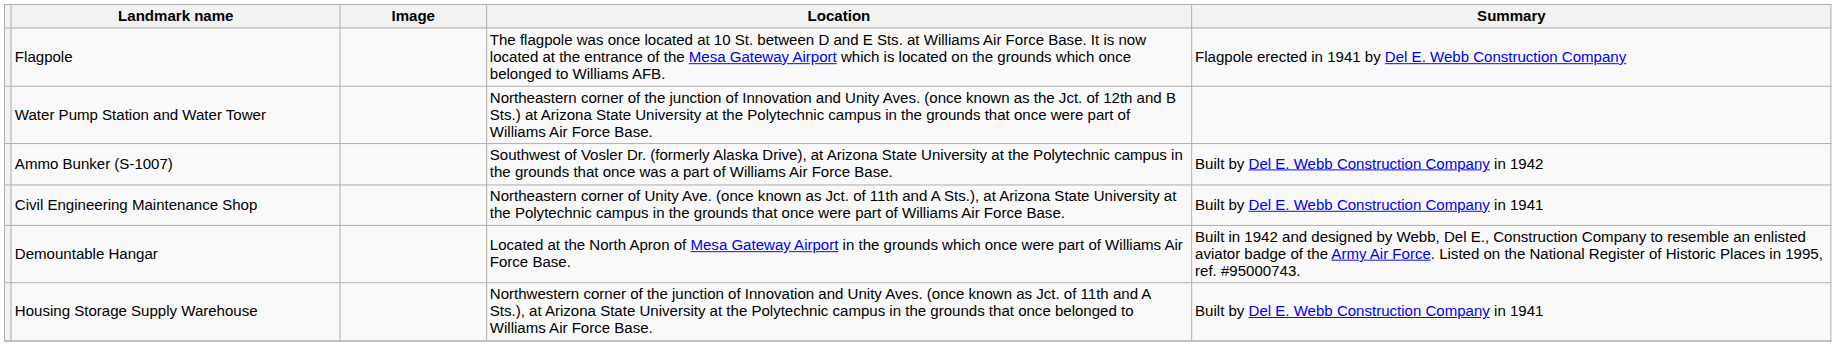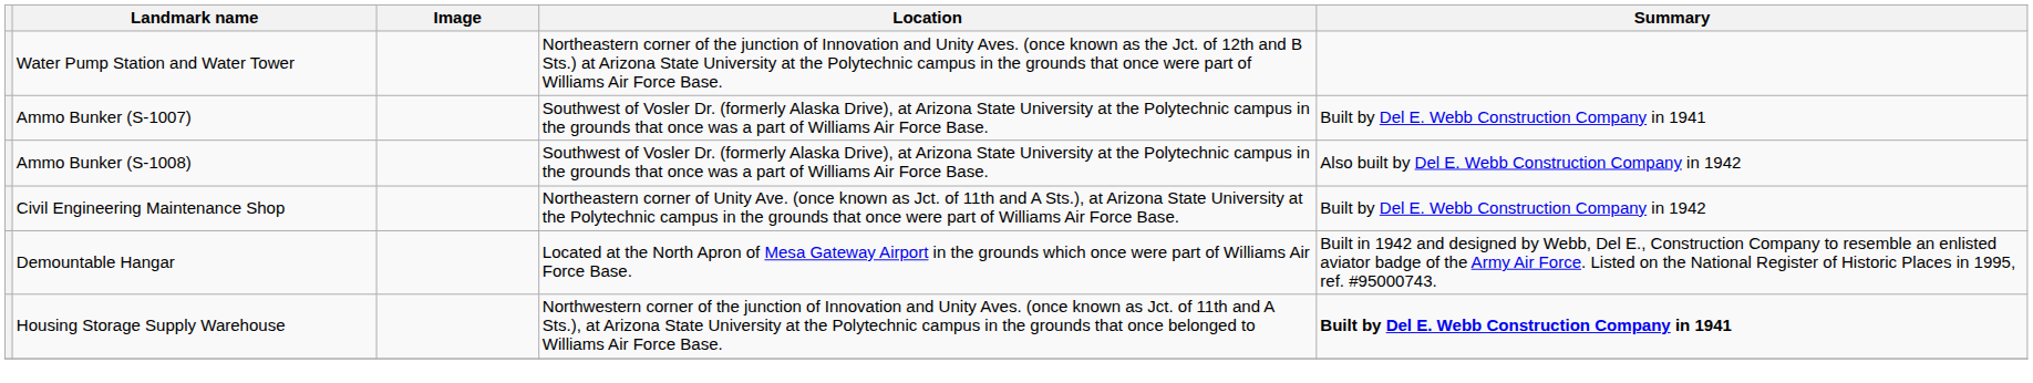 <table class="wikitable sortable" style="width:98%">
 <tr>
 <th></th>
 <th width = 18% >Landmark name</th>
 <th width = 8% class="unsortable" >Image</th>
 <th>Location</th>
 <th class="unsortable" >Summary</th>
-</tr>
-<tr ->
-<th></th>
-<td>Flagpole</td>
-<td></td>
-<td>The flagpole was once located at 10 St. between D and E Sts. at Williams Air Force Base. It is now located at the entrance of the <a href='#'>Mesa Gateway Airport</a> which is located on the grounds which once belonged to Williams AFB.<br></td>
-<td>Flagpole erected in 1941 by <a href='#'>Del E. Webb Construction Company</a></td>
 </tr>
 <tr ->
 <th></th>
 <td>Water Pump Station and Water Tower</td>
 <td></td>
 <td>Northeastern corner of the junction of Innovation and Unity Aves. (once known as the Jct. of 12th and B Sts.) at Arizona State University at the Polytechnic campus in the grounds that once were part of Williams Air Force Base.<br></td>
 <td></td>
 </tr>
 <tr ->
 <th></th>
 <td>Ammo Bunker (S-1007)</td>
 <td></td>
 <td>Southwest of Vosler Dr. (formerly Alaska Drive), at Arizona State University at the Polytechnic campus in the grounds that once was a part of Williams Air Force Base.<br></td>
-<td>Built by <a href='#'>Del E. Webb Construction Company</a> in 1942</td>
+<td>Built by <a href='#'>Del E. Webb Construction Company</a> in 1941</td>
+</tr>
+<tr ->
+<th></th>
+<td>Ammo Bunker (S-1008)</td>
+<td></td>
+<td>Southwest of Vosler Dr. (formerly Alaska Drive), at Arizona State University at the Polytechnic campus in the grounds that once was a part of Williams Air Force Base.<br></td>
+<td>Also built by <a href='#'>Del E. Webb Construction Company</a> in 1942</td>
 </tr>
 <tr ->
 <th></th>
 <td>Civil Engineering Maintenance Shop</td>
 <td></td>
 <td>Northeastern corner of Unity Ave. (once known as Jct. of 11th and A Sts.), at Arizona State University at the Polytechnic campus in the grounds that once were part of Williams Air Force Base.<br></td>
-<td>Built by <a href='#'>Del E. Webb Construction Company</a> in 1941</td>
+<td>Built by <a href='#'>Del E. Webb Construction Company</a> in 1942</td>
 </tr>
 <tr ->
 <th></th>
 <td>Demountable Hangar</td>
 <td></td>
 <td>Located at the North Apron of <a href='#'>Mesa Gateway Airport</a> in the grounds which once were part of Williams Air Force Base. <br></td>
 <td>Built in 1942 and designed by Webb, Del E., Construction Company to resemble an enlisted aviator badge of the <a href='#'>Army Air Force</a>. Listed on the National Register of Historic Places in 1995, ref. #95000743.</td>
 </tr>
 <tr ->
 <th></th>
 <td>Housing Storage Supply Warehouse</td>
 <td></td>
 <td>Northwestern corner of the junction of Innovation and Unity Aves. (once known as Jct. of 11th and A Sts.), at Arizona State University at the Polytechnic campus in the grounds that once belonged to Williams Air Force Base.<br></td>
-<td>Built by <a href='#'>Del E. Webb Construction Company</a> in 1941</td>
+<td><strong>Built by <a href='#'>Del E. Webb Construction Company</a> in 1941</strong></td>
 </tr>
 <tr ->
 </tr>
 </table>
